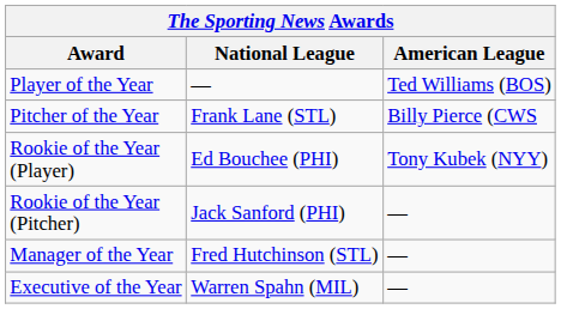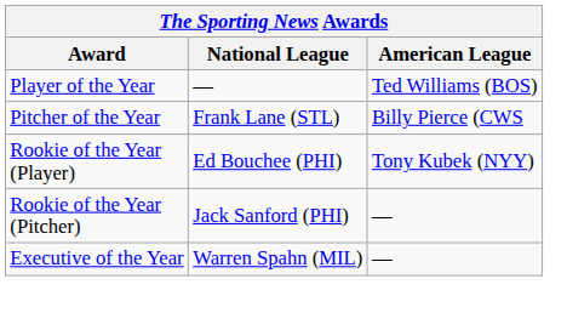 <table class="wikitable">
 <tr>
 <th colspan="3"><em><a href='#'>The Sporting News</a></em> <a href='#'>Awards</a></th>
 </tr>
 <tr>
 <th>Award</th>
 <th>National League</th>
 <th>American League</th>
 </tr>
 <tr>
 <td><a href='#'>Player of the Year</a></td>
 <td>—</td>
 <td><a href='#'>Ted Williams</a> (<a href='#'>BOS</a>)</td>
 </tr>
 <tr>
 <td><a href='#'>Pitcher of the Year</a></td>
 <td><a href='#'>Frank Lane</a> (<a href='#'>STL</a>)</td>
 <td><a href='#'>Billy Pierce</a> (<a href='#'>CWS</a></td>
 </tr>
 <tr>
 <td><a href='#'>Rookie of the Year</a><br>(Player)</td>
 <td><a href='#'>Ed Bouchee</a> (<a href='#'>PHI</a>)</td>
 <td><a href='#'>Tony Kubek</a> (<a href='#'>NYY</a>)</td>
 </tr>
 <tr>
 <td><a href='#'>Rookie of the Year</a><br>(Pitcher)</td>
 <td><a href='#'>Jack Sanford</a> (<a href='#'>PHI</a>)</td>
 <td>—</td>
 </tr>
 <tr>
-<td><a href='#'>Manager of the Year</a></td>
-<td><a href='#'>Fred Hutchinson</a> (<a href='#'>STL</a>)</td>
-<td>—</td>
-</tr>
-<tr>
 <td><a href='#'>Executive of the Year</a></td>
 <td><a href='#'>Warren Spahn</a> (<a href='#'>MIL</a>)</td>
 <td>—</td>
 </tr>
 </table>
